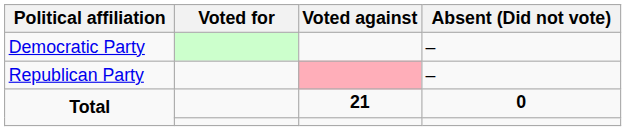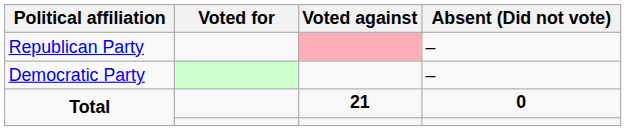 <table class="wikitable">
 <tr>
 <th>Political affiliation</th>
 <th style="width:20%;">Voted for</th>
 <th style="width:20%;">Voted against</th>
 <th>Absent (Did not vote)</th>
 </tr>
 <tr>
+<td> <a href='#'>Republican Party</a></td>
+<td></td>
+<td style="background-color:#FFAEB9;"></td>
+<td>–</td>
+</tr>
+<tr>
 <td> <a href='#'>Democratic Party</a></td>
 <td style="background-color:#CCFFCC;"></td>
 <td></td>
-<td>–</td>
-</tr>
-<tr>
-<td> <a href='#'>Republican Party</a></td>
-<td></td>
-<td style="background-color:#FFAEB9;"></td>
 <td>–</td>
 </tr>
 <tr>
 <td style="text-align:center;" rowspan="2"><strong>Total </strong></td>
 <td></td>
 <td style="text-align:center;"><strong>21</strong></td>
 <td style="text-align:center;"><strong>0</strong></td>
 </tr>
 <tr>
 <td style="text-align:center;"></td>
 <td style="text-align:center;"></td>
 <td style="text-align:center;"></td>
 </tr>
 </table>
